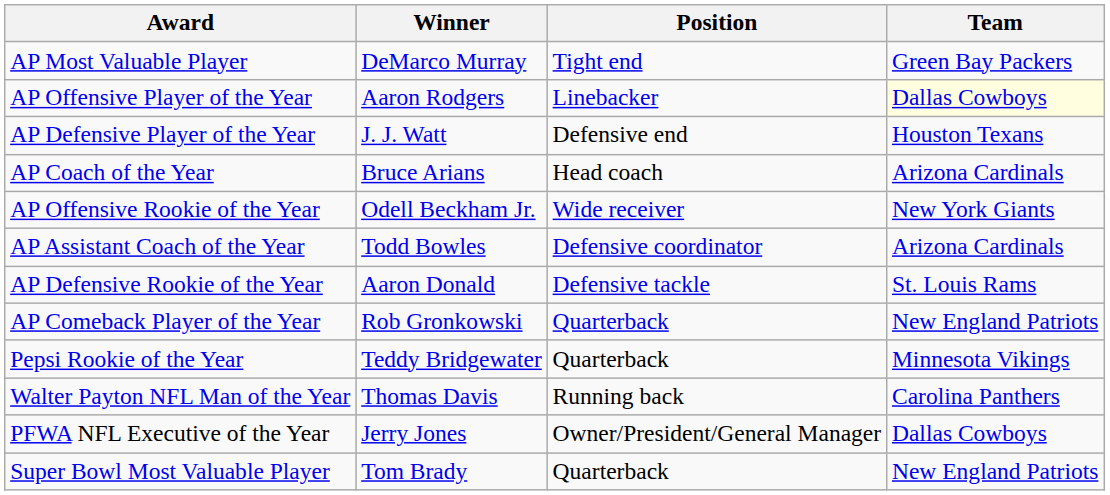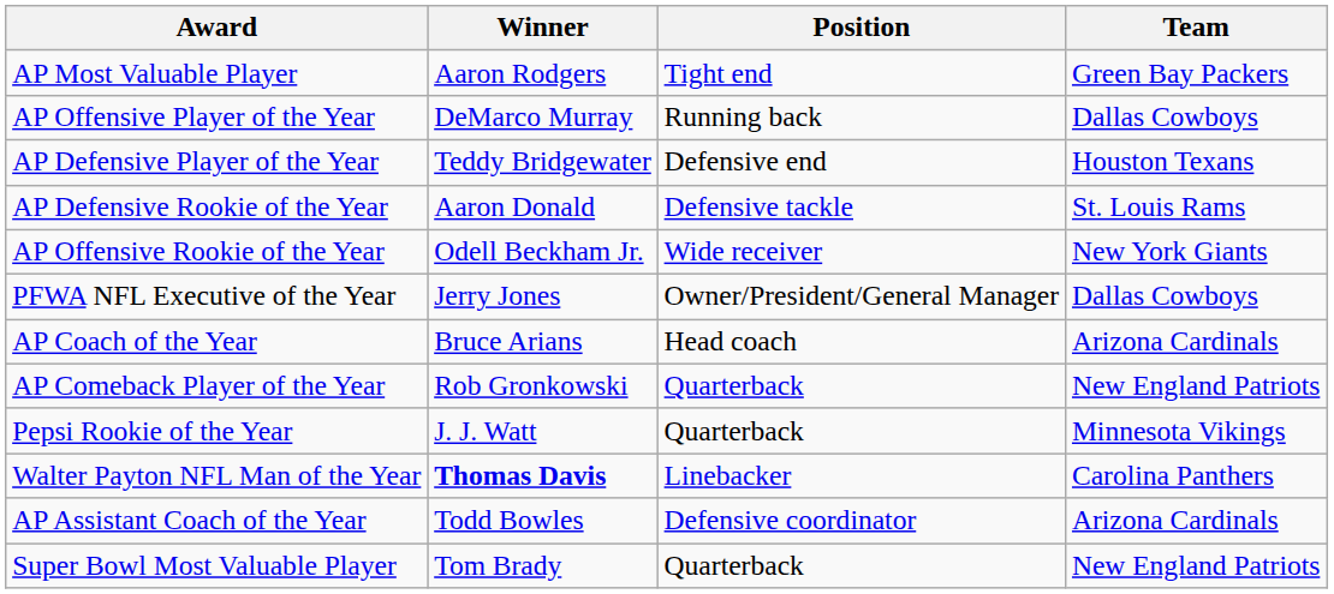 <table class="wikitable">
 <tr>
 <th>Award</th>
 <th>Winner</th>
 <th>Position</th>
 <th>Team</th>
 </tr>
 <tr>
 <td><a href='#'>AP Most Valuable Player</a></td>
-<td><a href='#'>DeMarco Murray</a></td>
+<td><a href='#'>Aaron Rodgers</a></td>
 <td><a href='#'>Tight end</a></td>
 <td><a href='#'>Green Bay Packers</a></td>
 </tr>
 <tr>
 <td><a href='#'>AP Offensive Player of the Year</a></td>
-<td><a href='#'>Aaron Rodgers</a></td>
-<td><a href='#'>Linebacker</a></td>
-<td style="background: lightyellow;"><a href='#'>Dallas Cowboys</a></td>
+<td><a href='#'>DeMarco Murray</a></td>
+<td>Running back</td>
+<td><a href='#'>Dallas Cowboys</a></td>
 </tr>
 <tr>
 <td><a href='#'>AP Defensive Player of the Year</a></td>
-<td><a href='#'>J. J. Watt</a></td>
+<td><a href='#'>Teddy Bridgewater</a></td>
 <td>Defensive end</td>
 <td><a href='#'>Houston Texans</a></td>
 </tr>
 <tr>
-<td><a href='#'>AP Coach of the Year</a></td>
-<td><a href='#'>Bruce Arians</a></td>
-<td>Head coach</td>
-<td><a href='#'>Arizona Cardinals</a></td>
+<td><a href='#'>AP Defensive Rookie of the Year</a></td>
+<td><a href='#'>Aaron Donald</a></td>
+<td><a href='#'>Defensive tackle</a></td>
+<td><a href='#'>St. Louis Rams</a></td>
 </tr>
 <tr>
 <td><a href='#'>AP Offensive Rookie of the Year</a></td>
 <td><a href='#'>Odell Beckham Jr.</a></td>
 <td><a href='#'>Wide receiver</a></td>
 <td><a href='#'>New York Giants</a></td>
 </tr>
 <tr>
-<td><a href='#'>AP Assistant Coach of the Year</a></td>
-<td><a href='#'>Todd Bowles</a></td>
-<td><a href='#'>Defensive coordinator</a></td>
-<td><a href='#'>Arizona Cardinals</a></td>
+<td><a href='#'>PFWA</a> NFL Executive of the Year</td>
+<td><a href='#'>Jerry Jones</a></td>
+<td>Owner/President/General Manager</td>
+<td><a href='#'>Dallas Cowboys</a></td>
 </tr>
 <tr>
-<td><a href='#'>AP Defensive Rookie of the Year</a></td>
-<td><a href='#'>Aaron Donald</a></td>
-<td><a href='#'>Defensive tackle</a></td>
-<td><a href='#'>St. Louis Rams</a></td>
+<td><a href='#'>AP Coach of the Year</a></td>
+<td><a href='#'>Bruce Arians</a></td>
+<td>Head coach</td>
+<td><a href='#'>Arizona Cardinals</a></td>
 </tr>
 <tr>
 <td><a href='#'>AP Comeback Player of the Year</a></td>
 <td><a href='#'>Rob Gronkowski</a></td>
 <td><a href='#'>Quarterback</a></td>
 <td><a href='#'>New England Patriots</a></td>
 </tr>
 <tr>
 <td><a href='#'>Pepsi Rookie of the Year</a></td>
-<td><a href='#'>Teddy Bridgewater</a></td>
+<td><a href='#'>J. J. Watt</a></td>
 <td>Quarterback</td>
 <td><a href='#'>Minnesota Vikings</a></td>
 </tr>
 <tr>
 <td><a href='#'>Walter Payton NFL Man of the Year</a></td>
-<td><a href='#'>Thomas Davis</a></td>
-<td>Running back</td>
+<td><strong><a href='#'>Thomas Davis</a></strong></td>
+<td><a href='#'>Linebacker</a></td>
 <td><a href='#'>Carolina Panthers</a></td>
 </tr>
 <tr>
-<td><a href='#'>PFWA</a> NFL Executive of the Year</td>
-<td><a href='#'>Jerry Jones</a></td>
-<td>Owner/President/General Manager</td>
-<td><a href='#'>Dallas Cowboys</a></td>
+<td><a href='#'>AP Assistant Coach of the Year</a></td>
+<td><a href='#'>Todd Bowles</a></td>
+<td><a href='#'>Defensive coordinator</a></td>
+<td><a href='#'>Arizona Cardinals</a></td>
 </tr>
 <tr>
 <td><a href='#'>Super Bowl Most Valuable Player</a></td>
 <td><a href='#'>Tom Brady</a></td>
 <td>Quarterback</td>
 <td><a href='#'>New England Patriots</a></td>
 </tr>
 </table>
